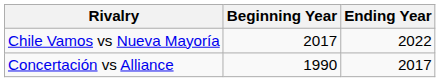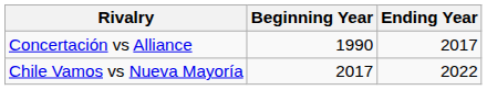 <table class="wikitable sortable">
 <tr>
 <th>Rivalry</th>
 <th>Beginning Year</th>
 <th>Ending Year</th>
 </tr>
 <tr>
+<td><a href='#'>Concertación</a> vs <a href='#'>Alliance</a></td>
+<td style="text-align:right;">1990</td>
+<td style="text-align:right;">2017</td>
+</tr>
+<tr>
 <td><a href='#'>Chile Vamos</a> vs <a href='#'>Nueva Mayoría</a></td>
 <td style="text-align:right;">2017</td>
 <td style="text-align:right;">2022</td>
 </tr>
-<tr>
-<td><a href='#'>Concertación</a> vs <a href='#'>Alliance</a></td>
-<td style="text-align:right;">1990</td>
-<td style="text-align:right;">2017</td>
-</tr>
 </table>
